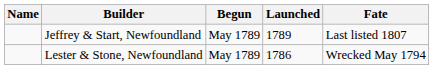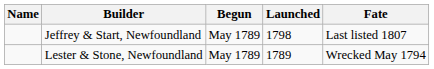 <table class="wikitable">
 <tr>
 <th>Name</th>
 <th>Builder</th>
 <th>Begun</th>
 <th>Launched</th>
 <th>Fate</th>
 </tr>
 <tr>
 <td></td>
 <td>Jeffrey & Start, Newfoundland</td>
 <td>May 1789</td>
-<td>1789</td>
+<td>1798</td>
 <td>Last listed 1807</td>
 </tr>
 <tr>
 <td></td>
 <td>Lester & Stone, Newfoundland</td>
 <td>May 1789</td>
-<td>1786</td>
+<td>1789</td>
 <td>Wrecked  May 1794</td>
 </tr>
 </table>
